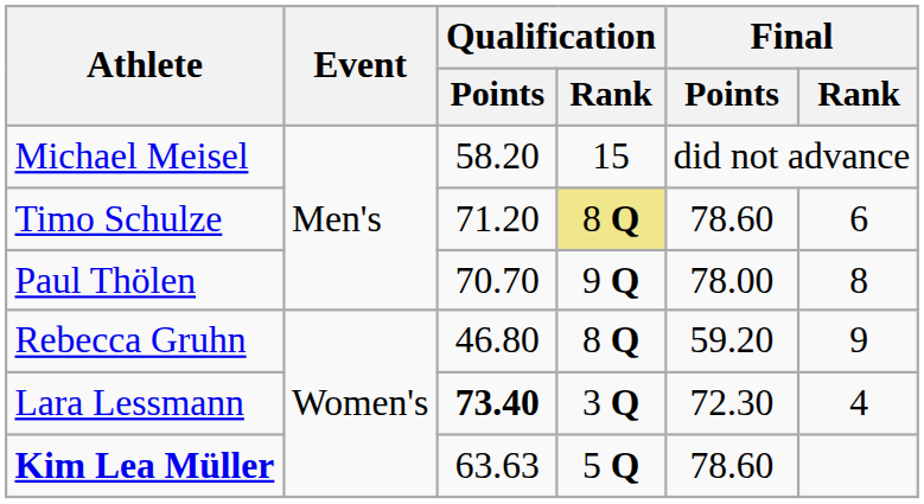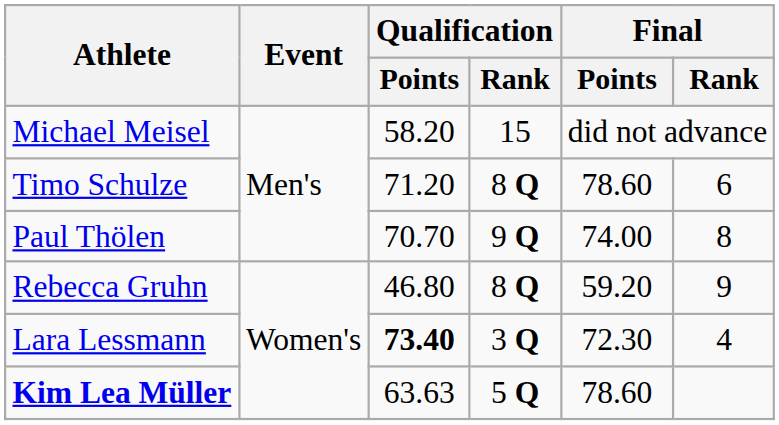 <table class=wikitable style="font-size:90%">
 <tr>
 <th rowspan="2">Athlete</th>
 <th rowspan="2">Event</th>
 <th colspan="2">Qualification</th>
 <th colspan="2">Final</th>
 </tr>
 <tr style="font-size:95%">
 <th>Points</th>
 <th>Rank</th>
 <th>Points</th>
 <th>Rank</th>
 </tr>
 <tr align=center>
 <td align=left><a href='#'>Michael Meisel</a></td>
 <td align=left rowspan=3>Men's</td>
 <td>58.20</td>
 <td>15</td>
 <td colspan=2>did not advance</td>
 </tr>
 <tr align=center>
 <td align=left><a href='#'>Timo Schulze</a></td>
 <td>71.20</td>
-<td style="background: khaki;">8 <strong>Q</strong></td>
+<td>8 <strong>Q</strong></td>
 <td>78.60</td>
 <td>6</td>
 </tr>
 <tr align=center>
 <td align=left><a href='#'>Paul Thölen</a></td>
 <td>70.70</td>
 <td>9 <strong>Q</strong></td>
-<td>78.00</td>
+<td>74.00</td>
 <td>8</td>
 </tr>
 <tr align=center>
 <td align=left><a href='#'>Rebecca Gruhn</a></td>
 <td align=left rowspan=3>Women's</td>
 <td>46.80</td>
 <td>8 <strong>Q</strong></td>
 <td>59.20</td>
 <td>9</td>
 </tr>
 <tr align=center>
 <td align=left><a href='#'>Lara Lessmann</a></td>
 <td><strong>73.40</strong></td>
 <td>3 <strong>Q</strong></td>
 <td>72.30</td>
 <td>4</td>
 </tr>
 <tr align=center>
 <td align=left><strong><a href='#'>Kim Lea Müller</a></strong></td>
 <td>63.63</td>
 <td>5 <strong>Q</strong></td>
 <td>78.60</td>
 <td></td>
 </tr>
 </table>
